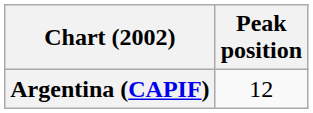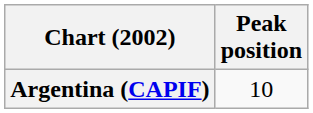 <table class="wikitable sortable plainrowheaders">
 <tr>
 <th>Chart (2002)</th>
 <th>Peak<br>position</th>
 </tr>
 <tr>
 <th scope="row">Argentina (<a href='#'>CAPIF</a>)</th>
-<td style="text-align:center;">12</td>
+<td style="text-align:center;">10</td>
 </tr>
 </table>
